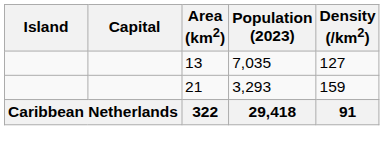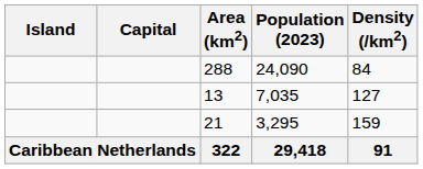 <table class="sortable wikitable" >
 <tr>
 <th>Island</th>
 <th>Capital</th>
 <th>Area<br>(km<sup>2</sup>)</th>
 <th>Population<br>(2023)</th>
 <th>Density<br>(/km<sup>2</sup>)</th>
+</tr>
+<tr>
+<td> </td>
+<td></td>
+<td>288</td>
+<td>24,090</td>
+<td>84</td>
 </tr>
 <tr>
 <td> </td>
 <td></td>
 <td>13</td>
 <td>7,035</td>
 <td>127</td>
 </tr>
 <tr>
 <td> </td>
 <td></td>
 <td>21</td>
-<td>3,293</td>
+<td>3,295</td>
 <td>159</td>
 </tr>
 <tr class="sortbottom">
 <th colspan="2">Caribbean Netherlands</th>
 <th>322</th>
 <th>29,418</th>
 <th>91</th>
 </tr>
 </table>
